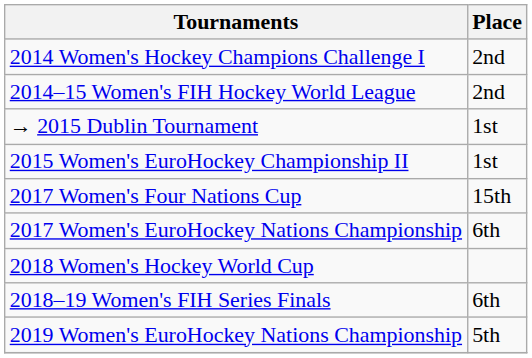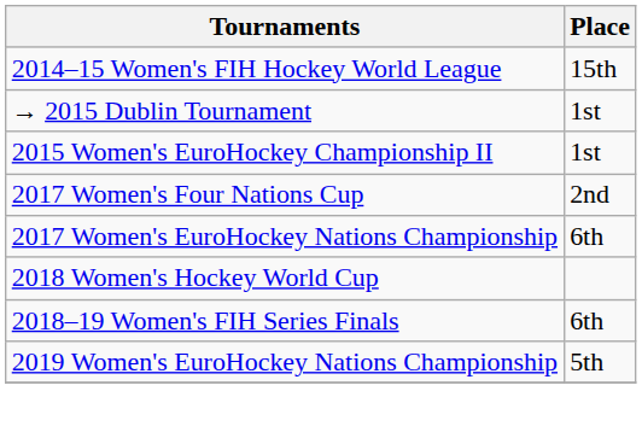 <table class="wikitable collapsible">
 <tr>
 <th>Tournaments</th>
 <th>Place</th>
 </tr>
 <tr>
-<td><a href='#'>2014 Women's Hockey Champions Challenge I</a></td>
-<td>2nd</td>
-</tr>
-<tr>
 <td><a href='#'>2014–15 Women's FIH Hockey World League</a></td>
-<td>2nd</td>
+<td>15th</td>
 </tr>
 <tr>
 <td>→ <a href='#'>2015 Dublin Tournament</a></td>
 <td>1st</td>
 </tr>
 <tr>
 <td><a href='#'>2015 Women's EuroHockey Championship II</a></td>
 <td>1st</td>
 </tr>
 <tr>
 <td><a href='#'>2017 Women's Four Nations Cup</a></td>
-<td>15th</td>
+<td>2nd</td>
 </tr>
 <tr>
 <td><a href='#'>2017 Women's EuroHockey Nations Championship</a></td>
 <td>6th</td>
 </tr>
 <tr>
 <td><a href='#'>2018 Women's Hockey World Cup</a></td>
 <td></td>
 </tr>
 <tr>
 <td><a href='#'>2018–19 Women's FIH Series Finals</a></td>
 <td>6th</td>
 </tr>
 <tr>
 <td><a href='#'>2019 Women's EuroHockey Nations Championship</a></td>
 <td>5th</td>
 </tr>
 <tr>
 </tr>
 </table>
